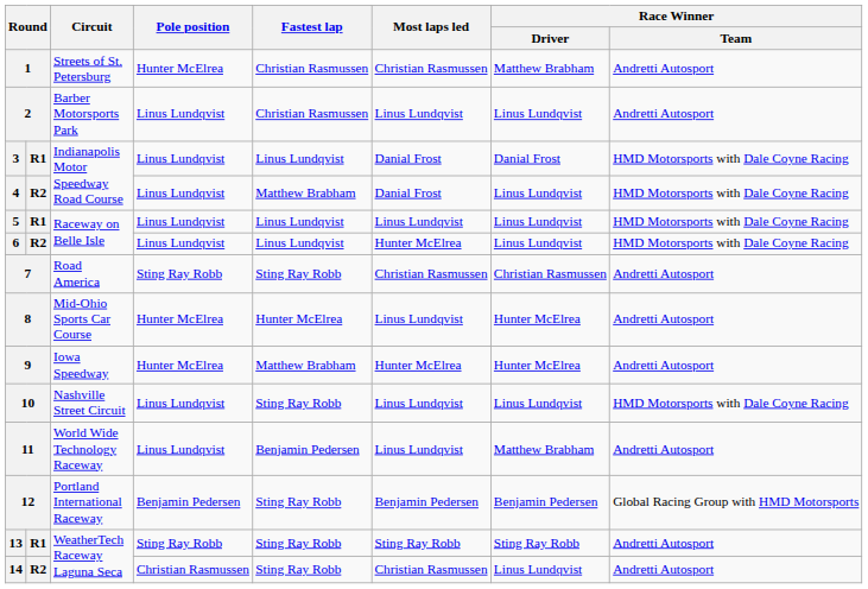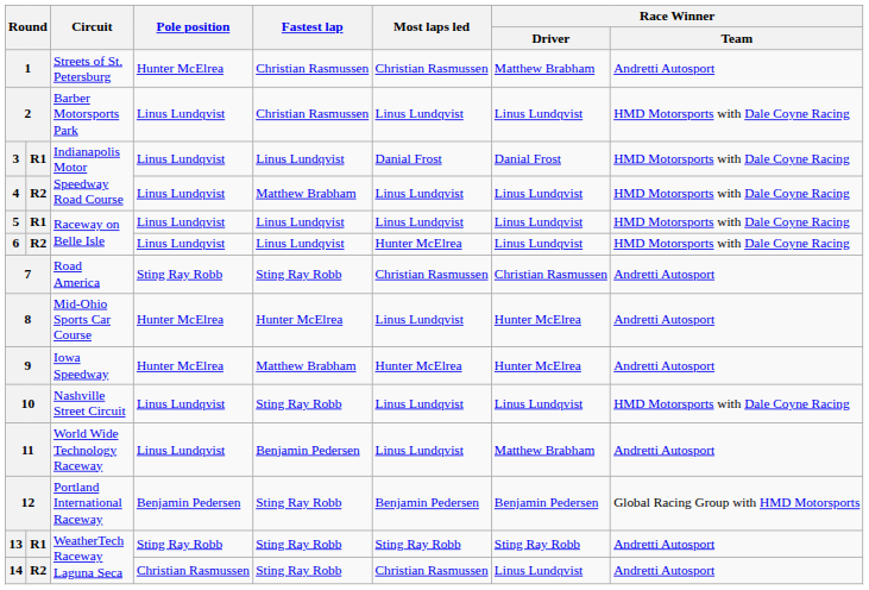 <table class="wikitable" style="font-size: 85%">
 <tr>
 <th colspan="2" rowspan="2">Round</th>
 <th rowspan="2">Circuit</th>
 <th rowspan="2"><a href='#'>Pole position</a></th>
 <th rowspan="2"><a href='#'>Fastest lap</a></th>
 <th rowspan="2">Most laps led</th>
 <th colspan="2">Race Winner</th>
 </tr>
 <tr>
 <th>Driver</th>
 <th>Team</th>
 </tr>
 <tr>
 <th colspan="2">1</th>
 <td> <a href='#'>Streets of St. Petersburg</a></td>
 <td> <a href='#'>Hunter McElrea</a></td>
 <td nowrap> <a href='#'>Christian Rasmussen</a></td>
 <td nowrap> <a href='#'>Christian Rasmussen</a></td>
 <td> <a href='#'>Matthew Brabham</a></td>
 <td><a href='#'>Andretti Autosport</a></td>
 </tr>
 <tr>
 <th colspan="2">2</th>
 <td> <a href='#'>Barber Motorsports Park</a></td>
 <td> <a href='#'>Linus Lundqvist</a></td>
 <td> <a href='#'>Christian Rasmussen</a></td>
 <td> <a href='#'>Linus Lundqvist</a></td>
 <td> <a href='#'>Linus Lundqvist</a></td>
-<td><a href='#'>Andretti Autosport</a></td>
+<td nowrap><a href='#'>HMD Motorsports</a> with <a href='#'>Dale Coyne Racing</a></td>
 </tr>
 <tr>
 <th>3</th>
 <th>R1</th>
 <td rowspan="2"> <a href='#'>Indianapolis Motor Speedway Road Course</a></td>
 <td> <a href='#'>Linus Lundqvist</a></td>
 <td> <a href='#'>Linus Lundqvist</a></td>
 <td> <a href='#'>Danial Frost</a></td>
 <td> <a href='#'>Danial Frost</a></td>
 <td><a href='#'>HMD Motorsports</a> with <a href='#'>Dale Coyne Racing</a></td>
 </tr>
 <tr>
 <th>4</th>
 <th>R2</th>
 <td> <a href='#'>Linus Lundqvist</a></td>
 <td> <a href='#'>Matthew Brabham</a></td>
-<td> <a href='#'>Danial Frost</a></td>
+<td> <a href='#'>Linus Lundqvist</a></td>
 <td> <a href='#'>Linus Lundqvist</a></td>
 <td><a href='#'>HMD Motorsports</a> with <a href='#'>Dale Coyne Racing</a></td>
 </tr>
 <tr>
 <th>5</th>
 <th>R1</th>
 <td rowspan="2"> <a href='#'>Raceway on Belle Isle</a></td>
 <td> <a href='#'>Linus Lundqvist</a></td>
 <td> <a href='#'>Linus Lundqvist</a></td>
 <td> <a href='#'>Linus Lundqvist</a></td>
 <td> <a href='#'>Linus Lundqvist</a></td>
 <td><a href='#'>HMD Motorsports</a> with <a href='#'>Dale Coyne Racing</a></td>
 </tr>
 <tr>
 <th>6</th>
 <th>R2</th>
 <td> <a href='#'>Linus Lundqvist</a></td>
 <td> <a href='#'>Linus Lundqvist</a></td>
 <td> <a href='#'>Hunter McElrea</a></td>
 <td> <a href='#'>Linus Lundqvist</a></td>
 <td><a href='#'>HMD Motorsports</a> with <a href='#'>Dale Coyne Racing</a></td>
 </tr>
 <tr>
 <th colspan="2">7</th>
 <td> <a href='#'>Road America</a></td>
 <td> <a href='#'>Sting Ray Robb</a></td>
 <td> <a href='#'>Sting Ray Robb</a></td>
 <td> <a href='#'>Christian Rasmussen</a></td>
 <td nowrap> <a href='#'>Christian Rasmussen</a></td>
 <td><a href='#'>Andretti Autosport</a></td>
 </tr>
 <tr>
 <th colspan="2">8</th>
 <td> <a href='#'>Mid-Ohio Sports Car Course</a></td>
 <td> <a href='#'>Hunter McElrea</a></td>
 <td> <a href='#'>Hunter McElrea</a></td>
 <td> <a href='#'>Linus Lundqvist</a></td>
 <td> <a href='#'>Hunter McElrea</a></td>
 <td><a href='#'>Andretti Autosport</a></td>
 </tr>
 <tr>
 <th colspan="2">9</th>
 <td> <a href='#'>Iowa Speedway</a></td>
 <td> <a href='#'>Hunter McElrea</a></td>
 <td> <a href='#'>Matthew Brabham</a></td>
 <td> <a href='#'>Hunter McElrea</a></td>
 <td> <a href='#'>Hunter McElrea</a></td>
 <td><a href='#'>Andretti Autosport</a></td>
 </tr>
 <tr>
 <th colspan="2">10</th>
 <td> <a href='#'>Nashville Street Circuit</a></td>
 <td nowrap> <a href='#'>Linus Lundqvist</a></td>
 <td> <a href='#'>Sting Ray Robb</a></td>
 <td> <a href='#'>Linus Lundqvist</a></td>
 <td> <a href='#'>Linus Lundqvist</a></td>
 <td><a href='#'>HMD Motorsports</a> with <a href='#'>Dale Coyne Racing</a></td>
 </tr>
 <tr>
 <th colspan="2">11</th>
 <td> <a href='#'>World Wide Technology Raceway</a></td>
 <td> <a href='#'>Linus Lundqvist</a></td>
 <td> <a href='#'>Benjamin Pedersen</a></td>
 <td> <a href='#'>Linus Lundqvist</a></td>
 <td> <a href='#'>Matthew Brabham</a></td>
 <td><a href='#'>Andretti Autosport</a></td>
 </tr>
 <tr>
 <th colspan="2">12</th>
 <td> <a href='#'>Portland International Raceway</a></td>
 <td nowrap> <a href='#'>Benjamin Pedersen</a></td>
 <td> <a href='#'>Sting Ray Robb</a></td>
 <td nowrap> <a href='#'>Benjamin Pedersen</a></td>
 <td nowrap> <a href='#'>Benjamin Pedersen</a></td>
 <td nowrap>Global Racing Group with <a href='#'>HMD Motorsports</a></td>
 </tr>
 <tr>
 <th>13</th>
 <th>R1</th>
 <td rowspan="2"> <a href='#'>WeatherTech Raceway Laguna Seca</a></td>
 <td> <a href='#'>Sting Ray Robb</a></td>
 <td> <a href='#'>Sting Ray Robb</a></td>
 <td> <a href='#'>Sting Ray Robb</a></td>
 <td> <a href='#'>Sting Ray Robb</a></td>
 <td><a href='#'>Andretti Autosport</a></td>
 </tr>
 <tr>
 <th>14</th>
 <th>R2</th>
 <td nowrap> <a href='#'>Christian Rasmussen</a></td>
 <td> <a href='#'>Sting Ray Robb</a></td>
 <td nowrap> <a href='#'>Christian Rasmussen</a></td>
 <td> <a href='#'>Linus Lundqvist</a></td>
 <td><a href='#'>Andretti Autosport</a></td>
 </tr>
 </table>
